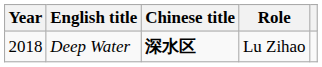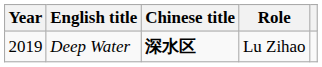 <table class="wikitable">
 <tr>
 <th width=10>Year</th>
 <th>English title</th>
 <th>Chinese title</th>
 <th>Role</th>
 <th></th>
 </tr>
 <tr>
-<td>2018</td>
+<td>2019</td>
 <td><em>Deep Water</em></td>
 <td><strong>深水区</strong></td>
 <td>Lu Zihao</td>
 <td></td>
 </tr>
 </table>
